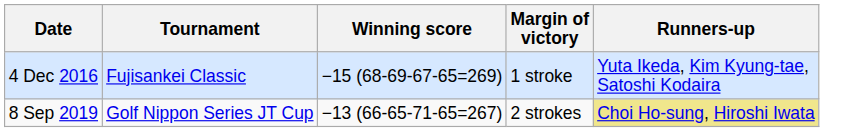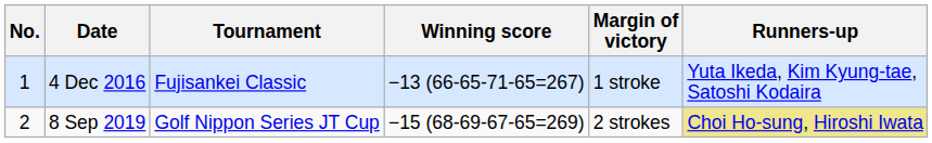 <table class="wikitable" style="font-size:95%;">
 <tr>
+<th>No.</th>
 <th>Date</th>
 <th>Tournament</th>
 <th>Winning score</th>
 <th>Margin of<br>victory</th>
 <th>Runners-up</th>
 </tr>
 <tr style="background:#D6E8FF;">
+<td align=center>1</td>
 <td align=right>4 Dec <a href='#'>2016</a></td>
 <td><a href='#'>Fujisankei Classic</a></td>
-<td>−15 (68-69-67-65=269)</td>
+<td>−13 (66-65-71-65=267)</td>
 <td>1 stroke</td>
 <td> <a href='#'>Yuta Ikeda</a>,  <a href='#'>Kim Kyung-tae</a>,<br> <a href='#'>Satoshi Kodaira</a></td>
 </tr>
 <tr>
+<td align=center>2</td>
 <td align=right>8 Sep <a href='#'>2019</a></td>
 <td><a href='#'>Golf Nippon Series JT Cup</a></td>
-<td>−13 (66-65-71-65=267)</td>
+<td>−15 (68-69-67-65=269)</td>
 <td>2 strokes</td>
 <td style="background: khaki;"> <a href='#'>Choi Ho-sung</a>,  <a href='#'>Hiroshi Iwata</a></td>
 </tr>
 </table>
